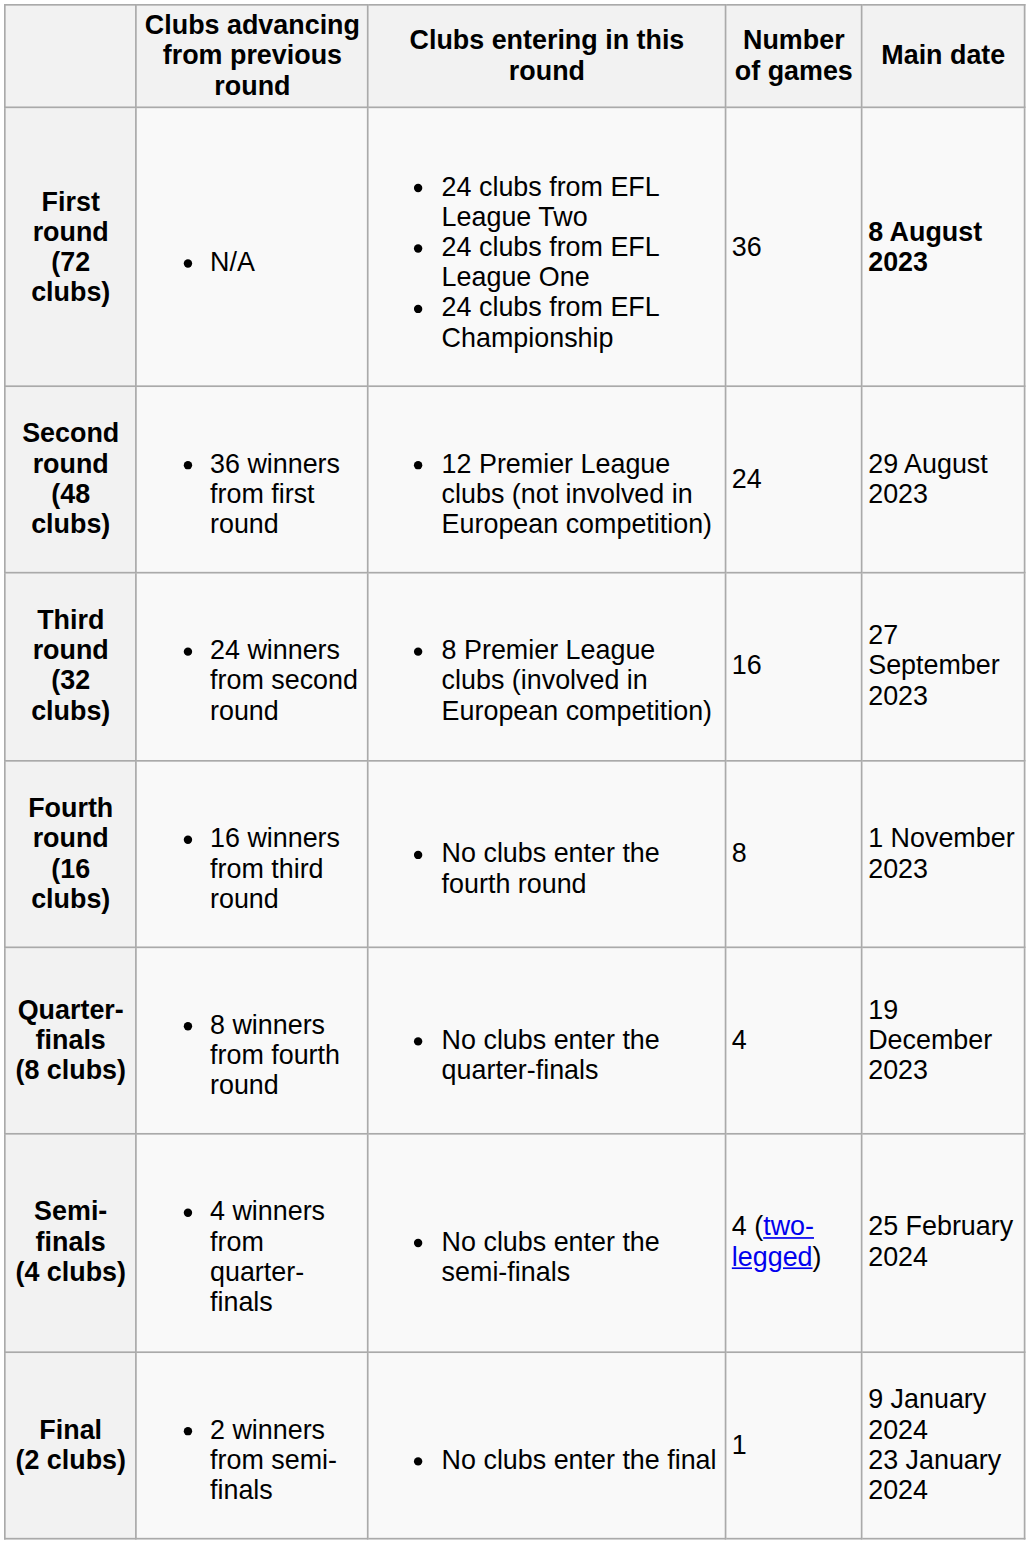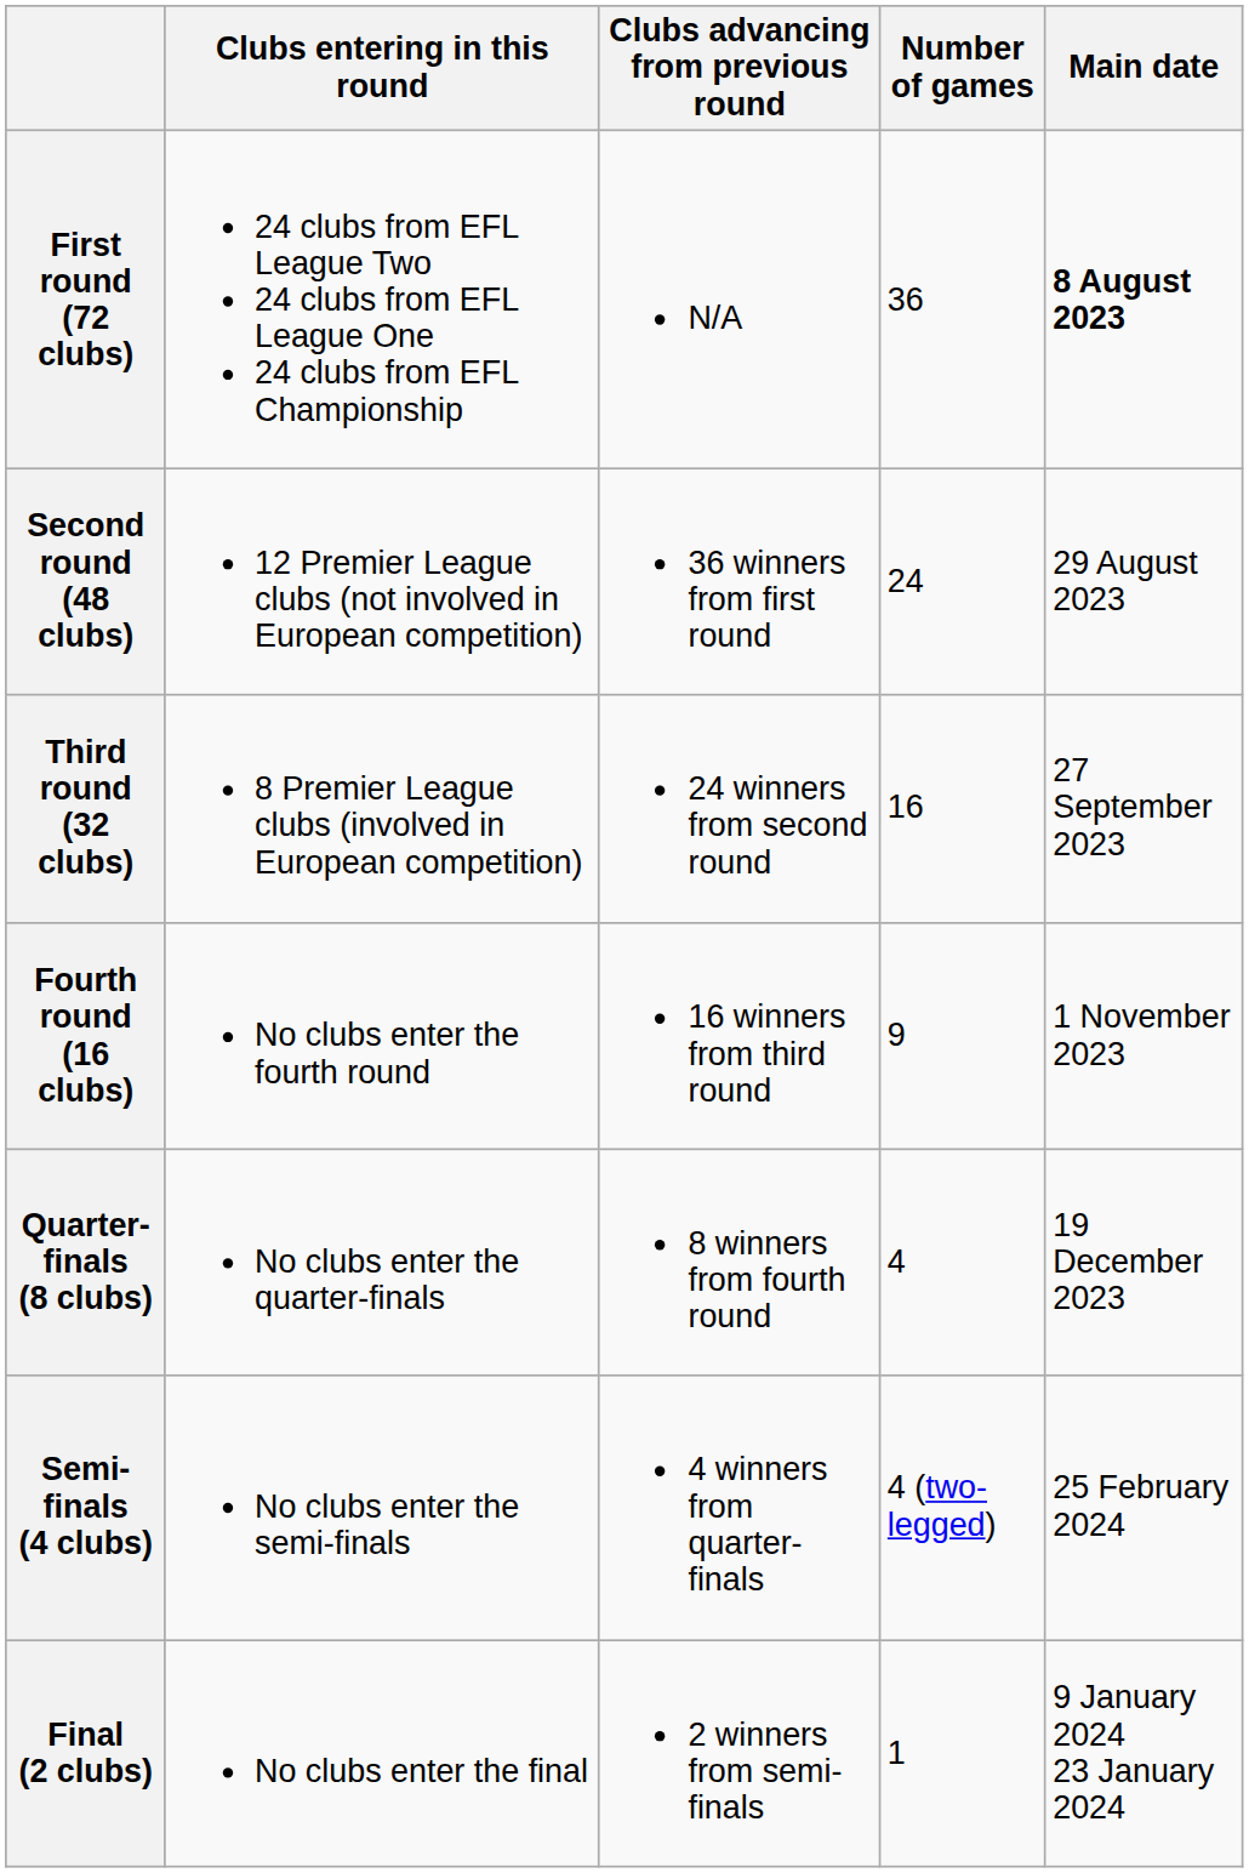 <table class="wikitable">
 <tr>
 <th></th>
+<th>Clubs entering in this round</th>
 <th>Clubs advancing from previous round</th>
-<th>Clubs entering in this round</th>
 <th>Number of games</th>
 <th>Main date</th>
 </tr>
 <tr>
 <th>First round<br>(72 clubs)</th>
+<td><br><ul><li>24 clubs from EFL League Two</li><li>24 clubs from EFL League One</li><li>24 clubs from EFL Championship</li></ul></td>
 <td><br><ul><li>N/A</li></ul></td>
-<td><br><ul><li>24 clubs from EFL League Two</li><li>24 clubs from EFL League One</li><li>24 clubs from EFL Championship</li></ul></td>
 <td>36</td>
 <td><strong>8 August 2023</strong></td>
 </tr>
 <tr>
 <th>Second round<br>(48 clubs)</th>
+<td><br><ul><li>12 Premier League clubs (not involved in European competition)</li></ul></td>
 <td><br><ul><li>36 winners from first round</li></ul></td>
-<td><br><ul><li>12 Premier League clubs (not involved in European competition)</li></ul></td>
 <td>24</td>
 <td>29 August 2023</td>
 </tr>
 <tr>
 <th>Third round<br>(32 clubs)</th>
+<td><br><ul><li>8 Premier League clubs (involved in European competition)</li></ul></td>
 <td><br><ul><li>24 winners from second round</li></ul></td>
-<td><br><ul><li>8 Premier League clubs (involved in European competition)</li></ul></td>
 <td>16</td>
 <td>27 September 2023</td>
 </tr>
 <tr>
 <th>Fourth round<br>(16 clubs)</th>
+<td><br><ul><li>No clubs enter the fourth round</li></ul></td>
 <td><br><ul><li>16 winners from third round</li></ul></td>
-<td><br><ul><li>No clubs enter the fourth round</li></ul></td>
-<td>8</td>
+<td>9</td>
 <td>1 November 2023</td>
 </tr>
 <tr>
 <th>Quarter-finals<br>(8 clubs)</th>
+<td><br><ul><li>No clubs enter the quarter-finals</li></ul></td>
 <td><br><ul><li>8 winners from fourth round</li></ul></td>
-<td><br><ul><li>No clubs enter the quarter-finals</li></ul></td>
 <td>4</td>
 <td>19 December 2023</td>
 </tr>
 <tr>
 <th>Semi-finals<br>(4 clubs)</th>
+<td><br><ul><li>No clubs enter the semi-finals</li></ul></td>
 <td><br><ul><li>4 winners from quarter-finals</li></ul></td>
-<td><br><ul><li>No clubs enter the semi-finals</li></ul></td>
 <td>4 (<a href='#'>two-legged</a>)</td>
 <td>25 February 2024</td>
 </tr>
 <tr>
 <th>Final<br>(2 clubs)</th>
+<td><br><ul><li>No clubs enter the final</li></ul></td>
 <td><br><ul><li>2 winners from semi-finals</li></ul></td>
-<td><br><ul><li>No clubs enter the final</li></ul></td>
 <td>1</td>
 <td>9 January 2024<br>23 January 2024</td>
 </tr>
 </table>
